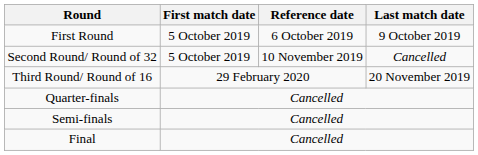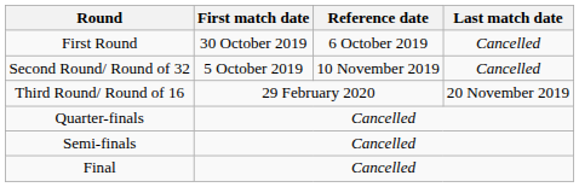 <table class="wikitable" style="text-align:center">
 <tr>
 <th>Round</th>
 <th>First match date</th>
 <th>Reference date</th>
 <th>Last match date</th>
 </tr>
 <tr>
 <td>First Round</td>
-<td>5 October 2019</td>
+<td>30 October 2019</td>
 <td>6 October 2019</td>
-<td>9 October 2019</td>
+<td><em>Cancelled</em></td>
 </tr>
 <tr>
 <td>Second Round/ Round of 32</td>
 <td>5 October 2019</td>
 <td>10 November 2019</td>
 <td><em>Cancelled</em></td>
 </tr>
 <tr>
 <td>Third Round/ Round of 16</td>
 <td colspan=2>29 February 2020</td>
 <td>20 November 2019</td>
 </tr>
 <tr>
 <td>Quarter-finals</td>
 <td colspan=3><em>Cancelled</em></td>
 </tr>
 <tr>
 <td>Semi-finals</td>
 <td colspan=3><em>Cancelled</em></td>
 </tr>
 <tr>
 <td>Final</td>
 <td colspan=3><em>Cancelled</em></td>
 </tr>
 </table>
